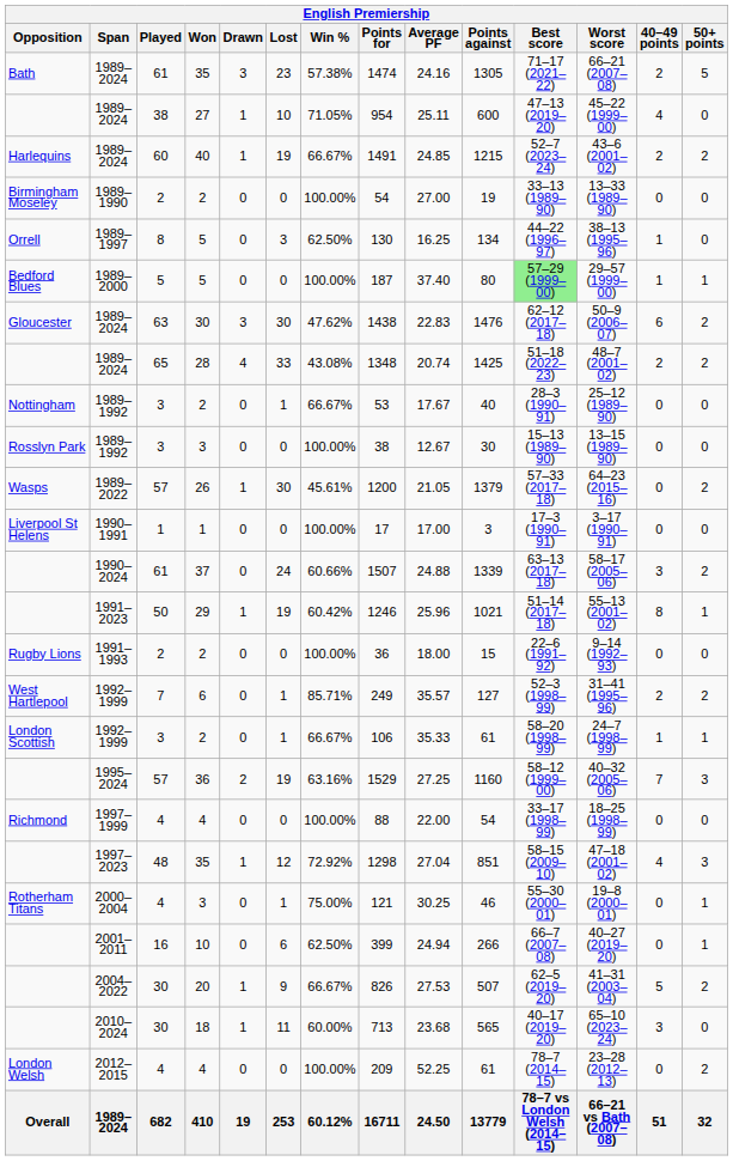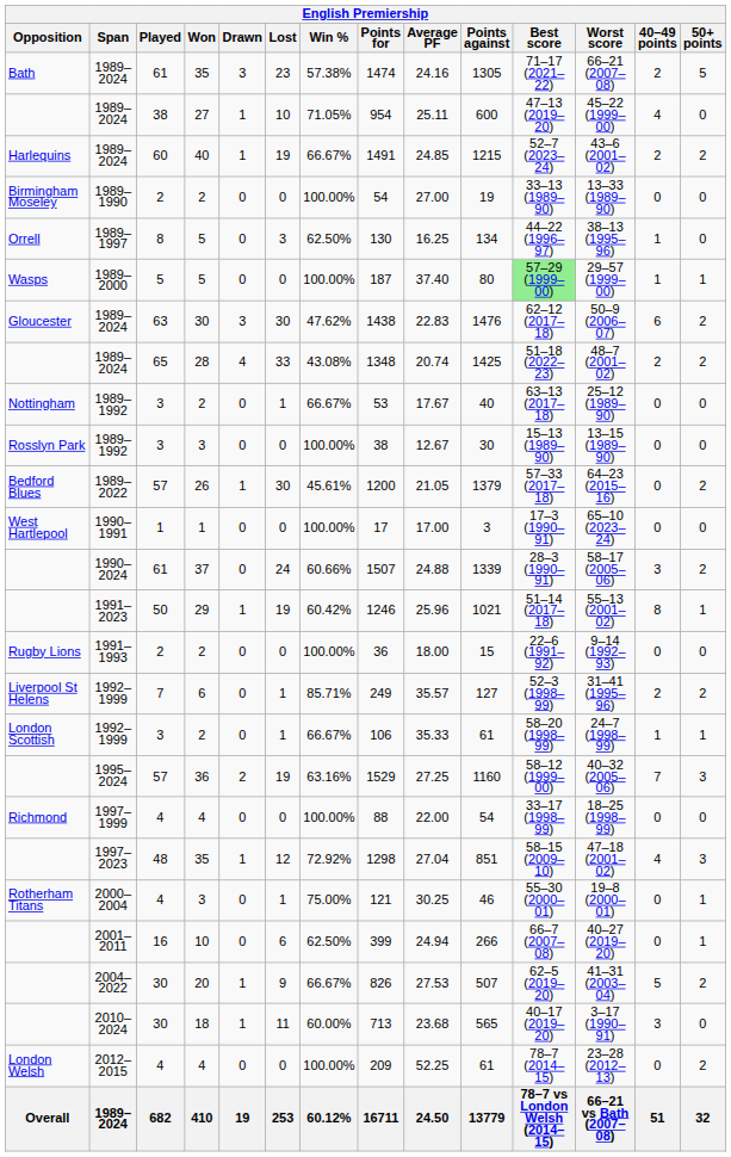 <table class="wikitable collapsible sortable" style="text-align:center; line-height:90%; font-size:90%; width:90%;">
 <tr>
 <th colspan=14><a href='#'>English Premiership</a></th>
 </tr>
 <tr>
 <th style="width:13%;">Opposition</th>
 <th style="width:7%;">Span</th>
 <th style="width:5%;">Played</th>
 <th style="width:5%;">Won</th>
 <th style="width:5%;">Drawn</th>
 <th style="width:5%;">Lost</th>
 <th style="width:7%;">Win %</th>
 <th style="width:5%;">Points for</th>
 <th style="width:5%;">Average PF</th>
 <th style="width:5%;">Points against</th>
 <th style="width:10%;">Best score</th>
 <th style="width:10%;">Worst score</th>
 <th style="width:5%;">40–49 points</th>
 <th style="width:5%;">50+ points<br></th>
 </tr>
 <tr>
 <td align=left><a href='#'>Bath</a></td>
 <td>1989–2024</td>
 <td>61</td>
 <td>35</td>
 <td>3</td>
 <td>23</td>
 <td>57.38%</td>
 <td>1474</td>
 <td>24.16</td>
 <td>1305</td>
 <td>71–17 (<a href='#'>2021–22</a>)</td>
 <td>66–21 (<a href='#'>2007–08</a>)</td>
 <td>2</td>
 <td>5</td>
 </tr>
 <tr>
 <td align=left></td>
 <td>1989–2024</td>
 <td>38</td>
 <td>27</td>
 <td>1</td>
 <td>10</td>
 <td>71.05%</td>
 <td>954</td>
 <td>25.11</td>
 <td>600</td>
 <td>47–13 (<a href='#'>2019–20</a>)</td>
 <td>45–22 (<a href='#'>1999–00</a>)</td>
 <td>4</td>
 <td>0</td>
 </tr>
 <tr>
 <td align=left><a href='#'>Harlequins</a></td>
 <td>1989–2024</td>
 <td>60</td>
 <td>40</td>
 <td>1</td>
 <td>19</td>
 <td>66.67%</td>
 <td>1491</td>
 <td>24.85</td>
 <td>1215</td>
 <td>52–7 (<a href='#'>2023–24</a>)</td>
 <td>43–6 (<a href='#'>2001–02</a>)</td>
 <td>2</td>
 <td>2</td>
 </tr>
 <tr>
 <td align=left><a href='#'>Birmingham Moseley</a></td>
 <td>1989–1990</td>
 <td>2</td>
 <td>2</td>
 <td>0</td>
 <td>0</td>
 <td>100.00%</td>
 <td>54</td>
 <td>27.00</td>
 <td>19</td>
 <td>33–13 (<a href='#'>1989–90</a>)</td>
 <td>13–33 (<a href='#'>1989–90</a>)</td>
 <td>0</td>
 <td>0</td>
 </tr>
 <tr>
 <td align=left><a href='#'>Orrell</a></td>
 <td>1989–1997</td>
 <td>8</td>
 <td>5</td>
 <td>0</td>
 <td>3</td>
 <td>62.50%</td>
 <td>130</td>
 <td>16.25</td>
 <td>134</td>
 <td>44–22 (<a href='#'>1996–97</a>)</td>
 <td>38–13 (<a href='#'>1995–96</a>)</td>
 <td>1</td>
 <td>0</td>
 </tr>
 <tr>
-<td align=left><a href='#'>Bedford Blues</a></td>
+<td align=left><a href='#'>Wasps</a></td>
 <td>1989–2000</td>
 <td>5</td>
 <td>5</td>
 <td>0</td>
 <td>0</td>
 <td>100.00%</td>
 <td>187</td>
 <td>37.40</td>
 <td>80</td>
 <td style="background: lightgreen;">57–29 (<a href='#'>1999–00</a>)</td>
 <td>29–57 (<a href='#'>1999–00</a>)</td>
 <td>1</td>
 <td>1</td>
 </tr>
 <tr>
 <td align=left><a href='#'>Gloucester</a></td>
 <td>1989–2024</td>
 <td>63</td>
 <td>30</td>
 <td>3</td>
 <td>30</td>
 <td>47.62%</td>
 <td>1438</td>
 <td>22.83</td>
 <td>1476</td>
 <td>62–12 (<a href='#'>2017–18</a>)</td>
 <td>50–9 (<a href='#'>2006–07</a>)</td>
 <td>6</td>
 <td>2</td>
 </tr>
 <tr>
 <td align=left></td>
 <td>1989–2024</td>
 <td>65</td>
 <td>28</td>
 <td>4</td>
 <td>33</td>
 <td>43.08%</td>
 <td>1348</td>
 <td>20.74</td>
 <td>1425</td>
 <td>51–18 (<a href='#'>2022–23</a>)</td>
 <td>48–7 (<a href='#'>2001–02</a>)</td>
 <td>2</td>
 <td>2</td>
 </tr>
 <tr>
 <td align=left><a href='#'>Nottingham</a></td>
 <td>1989–1992</td>
 <td>3</td>
 <td>2</td>
 <td>0</td>
 <td>1</td>
 <td>66.67%</td>
 <td>53</td>
 <td>17.67</td>
 <td>40</td>
-<td>28–3 (<a href='#'>1990–91</a>)</td>
+<td>63–13 (<a href='#'>2017–18</a>)</td>
 <td>25–12 (<a href='#'>1989–90</a>)</td>
 <td>0</td>
 <td>0</td>
 </tr>
 <tr>
 <td align=left><a href='#'>Rosslyn Park</a></td>
 <td>1989–1992</td>
 <td>3</td>
 <td>3</td>
 <td>0</td>
 <td>0</td>
 <td>100.00%</td>
 <td>38</td>
 <td>12.67</td>
 <td>30</td>
 <td>15–13 (<a href='#'>1989–90</a>)</td>
 <td>13–15 (<a href='#'>1989–90</a>)</td>
 <td>0</td>
 <td>0</td>
 </tr>
 <tr>
-<td align=left><a href='#'>Wasps</a></td>
+<td align=left><a href='#'>Bedford Blues</a></td>
 <td>1989–2022</td>
 <td>57</td>
 <td>26</td>
 <td>1</td>
 <td>30</td>
 <td>45.61%</td>
 <td>1200</td>
 <td>21.05</td>
 <td>1379</td>
 <td>57–33 (<a href='#'>2017–18</a>)</td>
 <td>64–23 (<a href='#'>2015–16</a>)</td>
 <td>0</td>
 <td>2</td>
 </tr>
 <tr>
-<td align=left><a href='#'>Liverpool St Helens</a></td>
+<td align=left><a href='#'>West Hartlepool</a></td>
 <td>1990–1991</td>
 <td>1</td>
 <td>1</td>
 <td>0</td>
 <td>0</td>
 <td>100.00%</td>
 <td>17</td>
 <td>17.00</td>
 <td>3</td>
 <td>17–3 (<a href='#'>1990–91</a>)</td>
-<td>3–17 (<a href='#'>1990–91</a>)</td>
+<td>65–10 (<a href='#'>2023–24</a>)</td>
 <td>0</td>
 <td>0</td>
 </tr>
 <tr>
 <td align=left></td>
 <td>1990–2024</td>
 <td>61</td>
 <td>37</td>
 <td>0</td>
 <td>24</td>
 <td>60.66%</td>
 <td>1507</td>
 <td>24.88</td>
 <td>1339</td>
-<td>63–13 (<a href='#'>2017–18</a>)</td>
+<td>28–3 (<a href='#'>1990–91</a>)</td>
 <td>58–17 (<a href='#'>2005–06</a>)</td>
 <td>3</td>
 <td>2</td>
 </tr>
 <tr>
 <td align=left></td>
 <td>1991–2023</td>
 <td>50</td>
 <td>29</td>
 <td>1</td>
 <td>19</td>
 <td>60.42%</td>
 <td>1246</td>
 <td>25.96</td>
 <td>1021</td>
 <td>51–14 (<a href='#'>2017–18</a>)</td>
 <td>55–13 (<a href='#'>2001–02</a>)</td>
 <td>8</td>
 <td>1</td>
 </tr>
 <tr>
 <td align=left><a href='#'>Rugby Lions</a></td>
 <td>1991–1993</td>
 <td>2</td>
 <td>2</td>
 <td>0</td>
 <td>0</td>
 <td>100.00%</td>
 <td>36</td>
 <td>18.00</td>
 <td>15</td>
 <td>22–6 (<a href='#'>1991–92</a>)</td>
 <td>9–14 (<a href='#'>1992–93</a>)</td>
 <td>0</td>
 <td>0</td>
 </tr>
 <tr>
-<td align=left><a href='#'>West Hartlepool</a></td>
+<td align=left><a href='#'>Liverpool St Helens</a></td>
 <td>1992–1999</td>
 <td>7</td>
 <td>6</td>
 <td>0</td>
 <td>1</td>
 <td>85.71%</td>
 <td>249</td>
 <td>35.57</td>
 <td>127</td>
 <td>52–3 (<a href='#'>1998–99</a>)</td>
 <td>31–41 (<a href='#'>1995–96</a>)</td>
 <td>2</td>
 <td>2</td>
 </tr>
 <tr>
 <td align=left><a href='#'>London Scottish</a></td>
 <td>1992–1999</td>
 <td>3</td>
 <td>2</td>
 <td>0</td>
 <td>1</td>
 <td>66.67%</td>
 <td>106</td>
 <td>35.33</td>
 <td>61</td>
 <td>58–20 (<a href='#'>1998–99</a>)</td>
 <td>24–7 (<a href='#'>1998–99</a>)</td>
 <td>1</td>
 <td>1</td>
 </tr>
 <tr>
 <td align=left></td>
 <td>1995–2024</td>
 <td>57</td>
 <td>36</td>
 <td>2</td>
 <td>19</td>
 <td>63.16%</td>
 <td>1529</td>
 <td>27.25</td>
 <td>1160</td>
 <td>58–12 (<a href='#'>1999–00</a>)</td>
 <td>40–32 (<a href='#'>2005–06</a>)</td>
 <td>7</td>
 <td>3</td>
 </tr>
 <tr>
 <td align=left><a href='#'>Richmond</a></td>
 <td>1997–1999</td>
 <td>4</td>
 <td>4</td>
 <td>0</td>
 <td>0</td>
 <td>100.00%</td>
 <td>88</td>
 <td>22.00</td>
 <td>54</td>
 <td>33–17 (<a href='#'>1998–99</a>)</td>
 <td>18–25 (<a href='#'>1998–99</a>)</td>
 <td>0</td>
 <td>0</td>
 </tr>
 <tr>
 <td align=left></td>
 <td>1997–2023</td>
 <td>48</td>
 <td>35</td>
 <td>1</td>
 <td>12</td>
 <td>72.92%</td>
 <td>1298</td>
 <td>27.04</td>
 <td>851</td>
 <td>58–15 (<a href='#'>2009–10</a>)</td>
 <td>47–18 (<a href='#'>2001–02</a>)</td>
 <td>4</td>
 <td>3</td>
 </tr>
 <tr>
 <td align=left><a href='#'>Rotherham Titans</a></td>
 <td>2000–2004</td>
 <td>4</td>
 <td>3</td>
 <td>0</td>
 <td>1</td>
 <td>75.00%</td>
 <td>121</td>
 <td>30.25</td>
 <td>46</td>
 <td>55–30 (<a href='#'>2000–01</a>)</td>
 <td>19–8 (<a href='#'>2000–01</a>)</td>
 <td>0</td>
 <td>1</td>
 </tr>
 <tr>
 <td align=left></td>
 <td>2001–2011</td>
 <td>16</td>
 <td>10</td>
 <td>0</td>
 <td>6</td>
 <td>62.50%</td>
 <td>399</td>
 <td>24.94</td>
 <td>266</td>
 <td>66–7 (<a href='#'>2007–08</a>)</td>
 <td>40–27 (<a href='#'>2019–20</a>)</td>
 <td>0</td>
 <td>1</td>
 </tr>
 <tr>
 <td align=left></td>
 <td>2004–2022</td>
 <td>30</td>
 <td>20</td>
 <td>1</td>
 <td>9</td>
 <td>66.67%</td>
 <td>826</td>
 <td>27.53</td>
 <td>507</td>
 <td>62–5 (<a href='#'>2019–20</a>)</td>
 <td>41–31 (<a href='#'>2003–04</a>)</td>
 <td>5</td>
 <td>2</td>
 </tr>
 <tr>
 <td align=left></td>
 <td>2010–2024</td>
 <td>30</td>
 <td>18</td>
 <td>1</td>
 <td>11</td>
 <td>60.00%</td>
 <td>713</td>
 <td>23.68</td>
 <td>565</td>
 <td>40–17 (<a href='#'>2019–20</a>)</td>
-<td>65–10 (<a href='#'>2023–24</a>)</td>
+<td>3–17 (<a href='#'>1990–91</a>)</td>
 <td>3</td>
 <td>0</td>
 </tr>
 <tr>
 <td align=left><a href='#'>London Welsh</a></td>
 <td>2012–2015</td>
 <td>4</td>
 <td>4</td>
 <td>0</td>
 <td>0</td>
 <td>100.00%</td>
 <td>209</td>
 <td>52.25</td>
 <td>61</td>
 <td>78–7 (<a href='#'>2014–15</a>)</td>
 <td>23–28 (<a href='#'>2012–13</a>)</td>
 <td>0</td>
 <td>2</td>
 </tr>
 <tr class="sortbottom">
 <th Bottom>Overall</th>
 <th>1989–2024</th>
 <th>682</th>
 <th>410</th>
 <th>19</th>
 <th>253</th>
 <th>60.12%</th>
 <th>16711</th>
 <th>24.50</th>
 <th>13779</th>
 <th>78–7 vs <a href='#'>London Welsh</a> (<a href='#'>2014–15</a>)</th>
 <th>66–21 vs <a href='#'>Bath</a> (<a href='#'>2007–08</a>)</th>
 <th>51</th>
 <th>32</th>
 </tr>
 </table>
